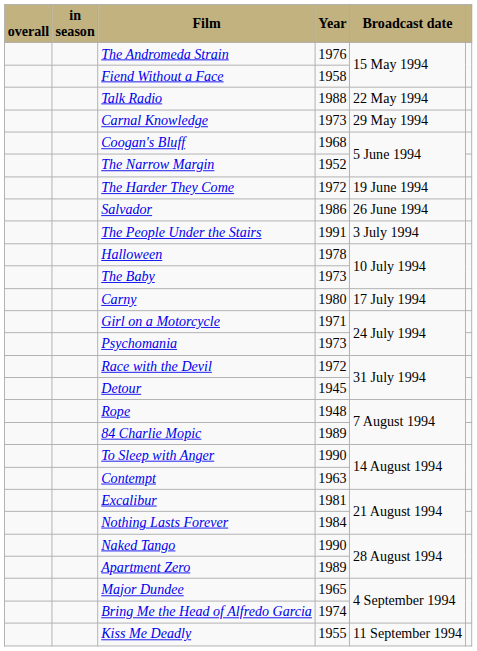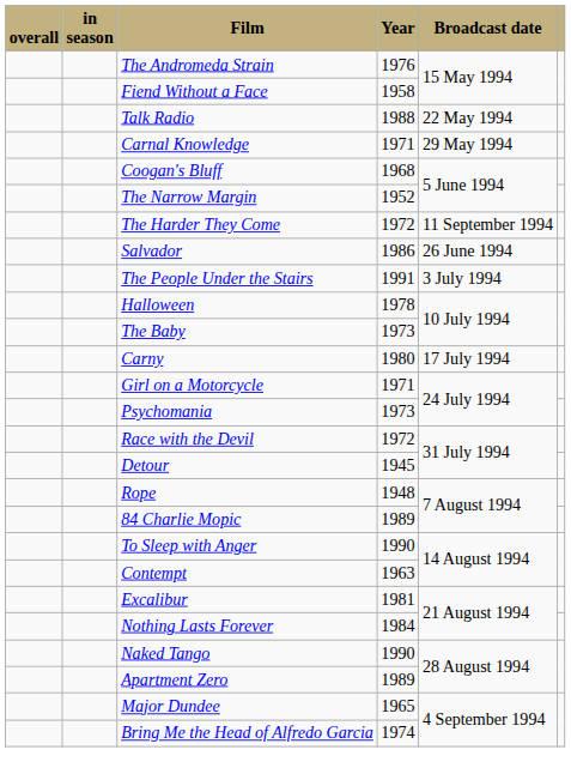 <table class="wikitable">
 <tr>
 <th style="background-color: #C2B280; color:black"><br>overall</th>
 <th style="background-color: #C2B280; color:black"> in<br>season</th>
 <th style="background-color: #C2B280; color:black">Film</th>
 <th style="background-color: #C2B280; color:black">Year</th>
 <th style="background-color: #C2B280; color:black">Broadcast date</th>
 <th style="background-color: #C2B280; color:black"></th>
 </tr>
 <tr>
 <td></td>
 <td></td>
 <td><em><a href='#'>The Andromeda Strain</a></em></td>
 <td>1976</td>
 <td rowspan="2">15 May 1994</td>
 <td rowspan="2"></td>
 </tr>
 <tr>
 <td></td>
 <td></td>
 <td><em><a href='#'>Fiend Without a Face</a></em></td>
 <td>1958</td>
 </tr>
 <tr>
 <td></td>
 <td></td>
 <td><em><a href='#'>Talk Radio</a></em></td>
 <td>1988</td>
 <td>22 May 1994</td>
 <td></td>
 </tr>
 <tr>
 <td></td>
 <td></td>
 <td><em><a href='#'>Carnal Knowledge</a></em></td>
-<td>1973</td>
+<td>1971</td>
 <td>29 May 1994</td>
 <td></td>
 </tr>
 <tr>
 <td></td>
 <td></td>
 <td><em><a href='#'>Coogan's Bluff</a></em></td>
 <td>1968</td>
 <td rowspan="2">5 June 1994</td>
 <td></td>
 </tr>
 <tr>
 <td></td>
 <td></td>
 <td><em><a href='#'>The Narrow Margin</a></em></td>
 <td>1952</td>
 <td></td>
 </tr>
 <tr>
 <td></td>
 <td></td>
 <td><em><a href='#'>The Harder They Come</a></em></td>
 <td>1972</td>
-<td>19 June 1994</td>
+<td>11 September 1994</td>
 <td></td>
 </tr>
 <tr>
 <td></td>
 <td></td>
 <td><em><a href='#'>Salvador</a></em></td>
 <td>1986</td>
 <td>26 June 1994</td>
 <td></td>
 </tr>
 <tr>
 <td></td>
 <td></td>
 <td><em><a href='#'>The People Under the Stairs</a></em></td>
 <td>1991</td>
 <td>3 July 1994</td>
 <td></td>
 </tr>
 <tr>
 <td></td>
 <td></td>
 <td><em><a href='#'>Halloween</a></em></td>
 <td>1978</td>
 <td rowspan="2">10 July 1994</td>
 <td rowspan="2"></td>
 </tr>
 <tr>
 <td></td>
 <td></td>
 <td><em><a href='#'>The Baby</a></em></td>
 <td>1973</td>
 </tr>
 <tr>
 <td></td>
 <td></td>
 <td><em><a href='#'>Carny</a></em></td>
 <td>1980</td>
 <td>17 July 1994</td>
 <td></td>
 </tr>
 <tr>
 <td></td>
 <td></td>
 <td><em><a href='#'>Girl on a Motorcycle</a></em></td>
 <td>1971</td>
 <td rowspan="2">24 July 1994</td>
 <td></td>
 </tr>
 <tr>
 <td></td>
 <td></td>
 <td><em><a href='#'>Psychomania</a></em></td>
 <td>1973</td>
 <td></td>
 </tr>
 <tr>
 <td></td>
 <td></td>
 <td><em><a href='#'>Race with the Devil</a></em></td>
 <td>1972</td>
 <td rowspan="2">31 July 1994</td>
 <td></td>
 </tr>
 <tr>
 <td></td>
 <td></td>
 <td><em><a href='#'>Detour</a></em></td>
 <td>1945</td>
 <td></td>
 </tr>
 <tr>
 <td></td>
 <td></td>
 <td><em><a href='#'>Rope</a></em></td>
 <td>1948</td>
 <td rowspan="2">7 August 1994</td>
 <td></td>
 </tr>
 <tr>
 <td></td>
 <td></td>
 <td><em><a href='#'>84 Charlie Mopic</a></em></td>
 <td>1989</td>
 <td></td>
 </tr>
 <tr>
 <td></td>
 <td></td>
 <td><em><a href='#'>To Sleep with Anger</a></em></td>
 <td>1990</td>
 <td rowspan="2">14 August 1994</td>
 <td rowspan="2"></td>
 </tr>
 <tr>
 <td></td>
 <td></td>
 <td><em><a href='#'>Contempt</a></em></td>
 <td>1963</td>
 </tr>
 <tr>
 <td></td>
 <td></td>
 <td><em><a href='#'>Excalibur</a></em></td>
 <td>1981</td>
 <td rowspan="2">21 August 1994</td>
 <td></td>
 </tr>
 <tr>
 <td></td>
 <td></td>
 <td><em><a href='#'>Nothing Lasts Forever</a></em></td>
 <td>1984</td>
 <td></td>
 </tr>
 <tr>
 <td></td>
 <td></td>
 <td><em><a href='#'>Naked Tango</a></em></td>
 <td>1990</td>
 <td rowspan="2">28 August 1994</td>
 <td rowspan="2"></td>
 </tr>
 <tr>
 <td></td>
 <td></td>
 <td><em><a href='#'>Apartment Zero</a></em></td>
 <td>1989</td>
 </tr>
 <tr>
 <td></td>
 <td></td>
 <td><em><a href='#'>Major Dundee</a></em></td>
 <td>1965</td>
 <td rowspan="2">4 September 1994</td>
 <td rowspan="2"></td>
 </tr>
 <tr>
 <td></td>
 <td></td>
 <td><em><a href='#'>Bring Me the Head of Alfredo Garcia</a></em></td>
 <td>1974</td>
 </tr>
-<tr>
-<td></td>
-<td></td>
-<td><em><a href='#'>Kiss Me Deadly</a></em></td>
-<td>1955</td>
-<td>11 September 1994</td>
-<td></td>
-</tr>
 </table>
